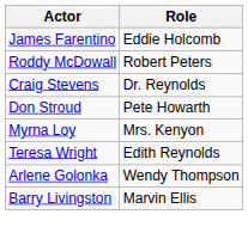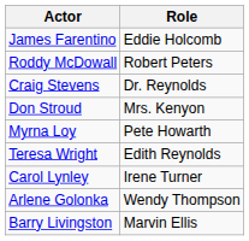 <table class="wikitable">
 <tr>
 <th>Actor</th>
 <th>Role</th>
 </tr>
 <tr>
 <td><a href='#'>James Farentino</a></td>
 <td>Eddie Holcomb</td>
 </tr>
 <tr>
 <td><a href='#'>Roddy McDowall</a></td>
 <td>Robert Peters</td>
 </tr>
 <tr>
 <td><a href='#'>Craig Stevens</a></td>
 <td>Dr. Reynolds</td>
 </tr>
 <tr>
 <td><a href='#'>Don Stroud</a></td>
-<td>Pete Howarth</td>
+<td>Mrs. Kenyon</td>
 </tr>
 <tr>
 <td><a href='#'>Myrna Loy</a></td>
-<td>Mrs. Kenyon</td>
+<td>Pete Howarth</td>
 </tr>
 <tr>
 <td><a href='#'>Teresa Wright</a></td>
 <td>Edith Reynolds</td>
+</tr>
+<tr>
+<td><a href='#'>Carol Lynley</a></td>
+<td>Irene Turner</td>
 </tr>
 <tr>
 <td><a href='#'>Arlene Golonka</a></td>
 <td>Wendy Thompson</td>
 </tr>
 <tr>
 <td><a href='#'>Barry Livingston</a></td>
 <td>Marvin Ellis</td>
 </tr>
 </table>
